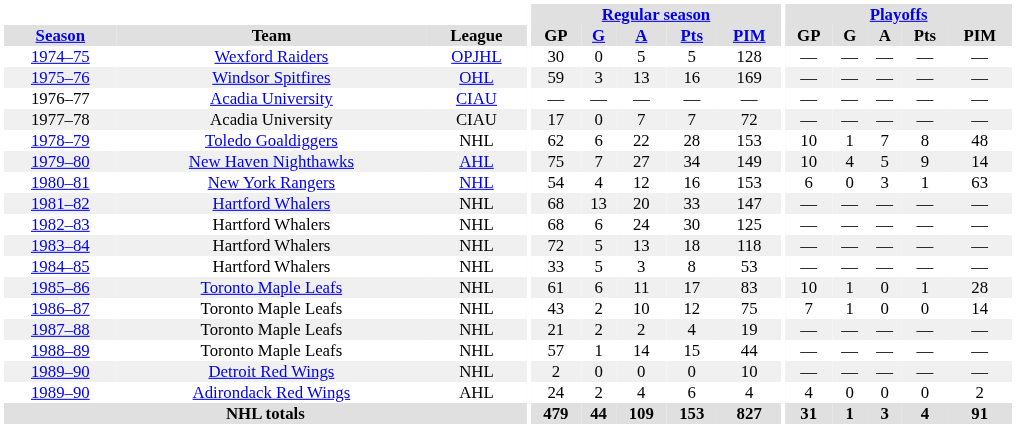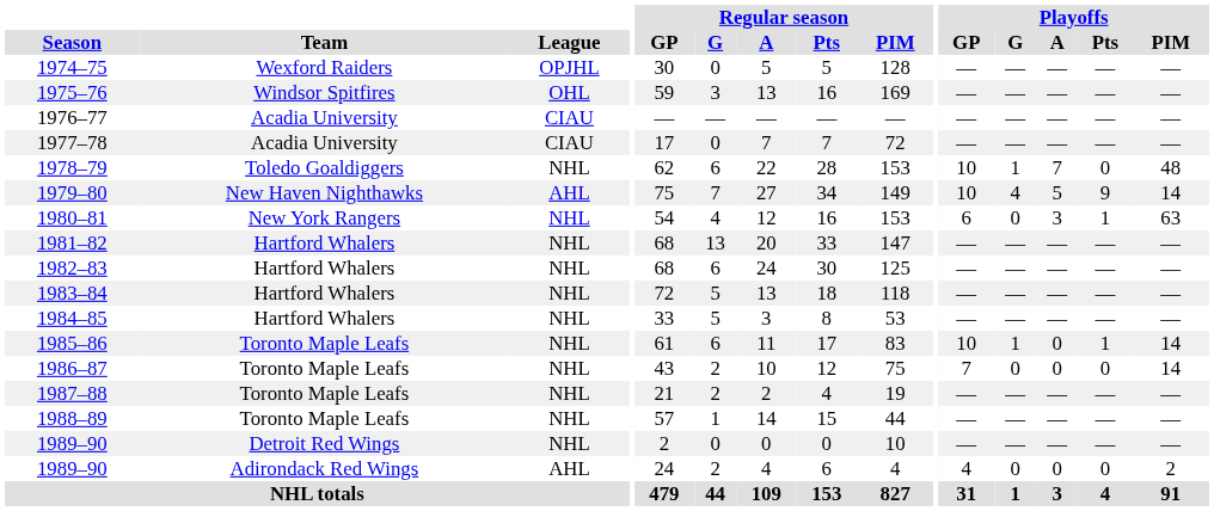 <table border="0" cellpadding="1" cellspacing="0" style="text-align:center; width:60em">
 <tr bgcolor="#e0e0e0">
 <th colspan="3" bgcolor="#ffffff"></th>
 <th rowspan="99" bgcolor="#ffffff"></th>
 <th colspan="5"><a href='#'>Regular season</a></th>
 <th rowspan="99" bgcolor="#ffffff"></th>
 <th colspan="5"><a href='#'>Playoffs</a></th>
 </tr>
 <tr bgcolor="#e0e0e0">
 <th><a href='#'>Season</a></th>
 <th>Team</th>
 <th>League</th>
 <th>GP</th>
 <th><a href='#'>G</a></th>
 <th><a href='#'>A</a></th>
 <th><a href='#'>Pts</a></th>
 <th><a href='#'>PIM</a></th>
 <th>GP</th>
 <th>G</th>
 <th>A</th>
 <th>Pts</th>
 <th>PIM</th>
 </tr>
 <tr>
 <td><a href='#'>1974–75</a></td>
 <td><a href='#'>Wexford Raiders</a></td>
 <td><a href='#'>OPJHL</a></td>
 <td>30</td>
 <td>0</td>
 <td>5</td>
 <td>5</td>
 <td>128</td>
 <td>—</td>
 <td>—</td>
 <td>—</td>
 <td>—</td>
 <td>—</td>
 </tr>
 <tr bgcolor="#f0f0f0">
 <td><a href='#'>1975–76</a></td>
 <td><a href='#'>Windsor Spitfires</a></td>
 <td><a href='#'>OHL</a></td>
 <td>59</td>
 <td>3</td>
 <td>13</td>
 <td>16</td>
 <td>169</td>
 <td>—</td>
 <td>—</td>
 <td>—</td>
 <td>—</td>
 <td>—</td>
 </tr>
 <tr>
 <td>1976–77</td>
 <td><a href='#'>Acadia University</a></td>
 <td><a href='#'>CIAU</a></td>
 <td>—</td>
 <td>—</td>
 <td>—</td>
 <td>—</td>
 <td>—</td>
 <td>—</td>
 <td>—</td>
 <td>—</td>
 <td>—</td>
 <td>—</td>
 </tr>
 <tr bgcolor="#f0f0f0">
 <td>1977–78</td>
 <td>Acadia University</td>
 <td>CIAU</td>
 <td>17</td>
 <td>0</td>
 <td>7</td>
 <td>7</td>
 <td>72</td>
 <td>—</td>
 <td>—</td>
 <td>—</td>
 <td>—</td>
 <td>—</td>
 </tr>
 <tr>
 <td><a href='#'>1978–79</a></td>
 <td><a href='#'>Toledo Goaldiggers</a></td>
 <td>NHL</td>
 <td>62</td>
 <td>6</td>
 <td>22</td>
 <td>28</td>
 <td>153</td>
 <td>10</td>
 <td>1</td>
 <td>7</td>
-<td>8</td>
+<td>0</td>
 <td>48</td>
 </tr>
 <tr bgcolor="#f0f0f0">
 <td><a href='#'>1979–80</a></td>
 <td><a href='#'>New Haven Nighthawks</a></td>
 <td><a href='#'>AHL</a></td>
 <td>75</td>
 <td>7</td>
 <td>27</td>
 <td>34</td>
 <td>149</td>
 <td>10</td>
 <td>4</td>
 <td>5</td>
 <td>9</td>
 <td>14</td>
 </tr>
 <tr>
 <td><a href='#'>1980–81</a></td>
 <td><a href='#'>New York Rangers</a></td>
 <td><a href='#'>NHL</a></td>
 <td>54</td>
 <td>4</td>
 <td>12</td>
 <td>16</td>
 <td>153</td>
 <td>6</td>
 <td>0</td>
 <td>3</td>
 <td>1</td>
 <td>63</td>
 </tr>
 <tr bgcolor="#f0f0f0">
 <td><a href='#'>1981–82</a></td>
 <td><a href='#'>Hartford Whalers</a></td>
 <td>NHL</td>
 <td>68</td>
 <td>13</td>
 <td>20</td>
 <td>33</td>
 <td>147</td>
 <td>—</td>
 <td>—</td>
 <td>—</td>
 <td>—</td>
 <td>—</td>
 </tr>
 <tr>
 <td><a href='#'>1982–83</a></td>
 <td>Hartford Whalers</td>
 <td>NHL</td>
 <td>68</td>
 <td>6</td>
 <td>24</td>
 <td>30</td>
 <td>125</td>
 <td>—</td>
 <td>—</td>
 <td>—</td>
 <td>—</td>
 <td>—</td>
 </tr>
 <tr bgcolor="#f0f0f0">
 <td><a href='#'>1983–84</a></td>
 <td>Hartford Whalers</td>
 <td>NHL</td>
 <td>72</td>
 <td>5</td>
 <td>13</td>
 <td>18</td>
 <td>118</td>
 <td>—</td>
 <td>—</td>
 <td>—</td>
 <td>—</td>
 <td>—</td>
 </tr>
 <tr>
 <td><a href='#'>1984–85</a></td>
 <td>Hartford Whalers</td>
 <td>NHL</td>
 <td>33</td>
 <td>5</td>
 <td>3</td>
 <td>8</td>
 <td>53</td>
 <td>—</td>
 <td>—</td>
 <td>—</td>
 <td>—</td>
 <td>—</td>
 </tr>
 <tr bgcolor="#f0f0f0">
 <td><a href='#'>1985–86</a></td>
 <td><a href='#'>Toronto Maple Leafs</a></td>
 <td>NHL</td>
 <td>61</td>
 <td>6</td>
 <td>11</td>
 <td>17</td>
 <td>83</td>
 <td>10</td>
 <td>1</td>
 <td>0</td>
 <td>1</td>
-<td>28</td>
+<td>14</td>
 </tr>
 <tr>
 <td><a href='#'>1986–87</a></td>
 <td>Toronto Maple Leafs</td>
 <td>NHL</td>
 <td>43</td>
 <td>2</td>
 <td>10</td>
 <td>12</td>
 <td>75</td>
 <td>7</td>
-<td>1</td>
+<td>0</td>
 <td>0</td>
 <td>0</td>
 <td>14</td>
 </tr>
 <tr bgcolor="#f0f0f0">
 <td><a href='#'>1987–88</a></td>
 <td>Toronto Maple Leafs</td>
 <td>NHL</td>
 <td>21</td>
 <td>2</td>
 <td>2</td>
 <td>4</td>
 <td>19</td>
 <td>—</td>
 <td>—</td>
 <td>—</td>
 <td>—</td>
 <td>—</td>
 </tr>
 <tr>
 <td><a href='#'>1988–89</a></td>
 <td>Toronto Maple Leafs</td>
 <td>NHL</td>
 <td>57</td>
 <td>1</td>
 <td>14</td>
 <td>15</td>
 <td>44</td>
 <td>—</td>
 <td>—</td>
 <td>—</td>
 <td>—</td>
 <td>—</td>
 </tr>
 <tr bgcolor="#f0f0f0">
 <td><a href='#'>1989–90</a></td>
 <td><a href='#'>Detroit Red Wings</a></td>
 <td>NHL</td>
 <td>2</td>
 <td>0</td>
 <td>0</td>
 <td>0</td>
 <td>10</td>
 <td>—</td>
 <td>—</td>
 <td>—</td>
 <td>—</td>
 <td>—</td>
 </tr>
 <tr>
 <td><a href='#'>1989–90</a></td>
 <td><a href='#'>Adirondack Red Wings</a></td>
 <td>AHL</td>
 <td>24</td>
 <td>2</td>
 <td>4</td>
 <td>6</td>
 <td>4</td>
 <td>4</td>
 <td>0</td>
 <td>0</td>
 <td>0</td>
 <td>2</td>
 </tr>
 <tr>
 </tr>
 <tr ALIGN="center" bgcolor="#e0e0e0">
 <th colspan="3">NHL totals</th>
 <th ALIGN="center">479</th>
 <th ALIGN="center">44</th>
 <th ALIGN="center">109</th>
 <th ALIGN="center">153</th>
 <th ALIGN="center">827</th>
 <th ALIGN="center">31</th>
 <th ALIGN="center">1</th>
 <th ALIGN="center">3</th>
 <th ALIGN="center">4</th>
 <th ALIGN="center">91</th>
 </tr>
 </table>
